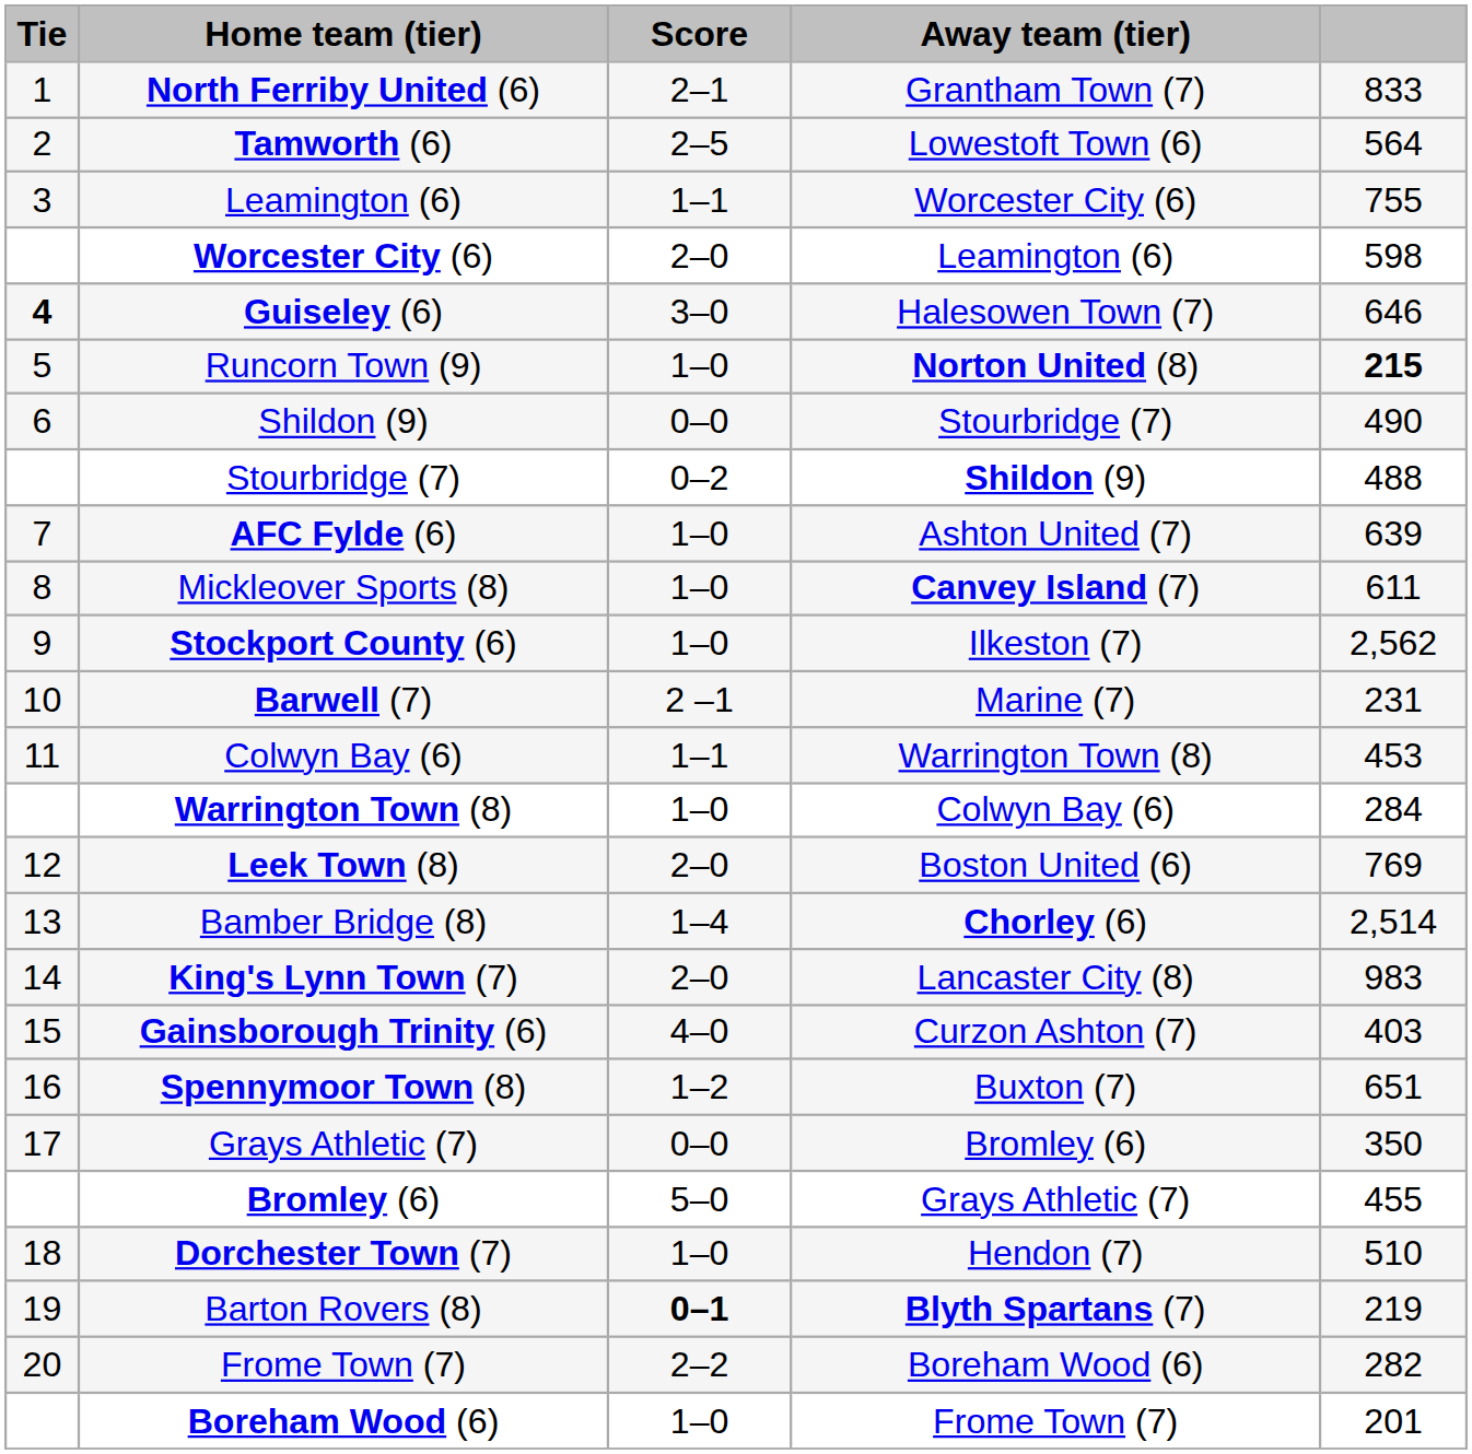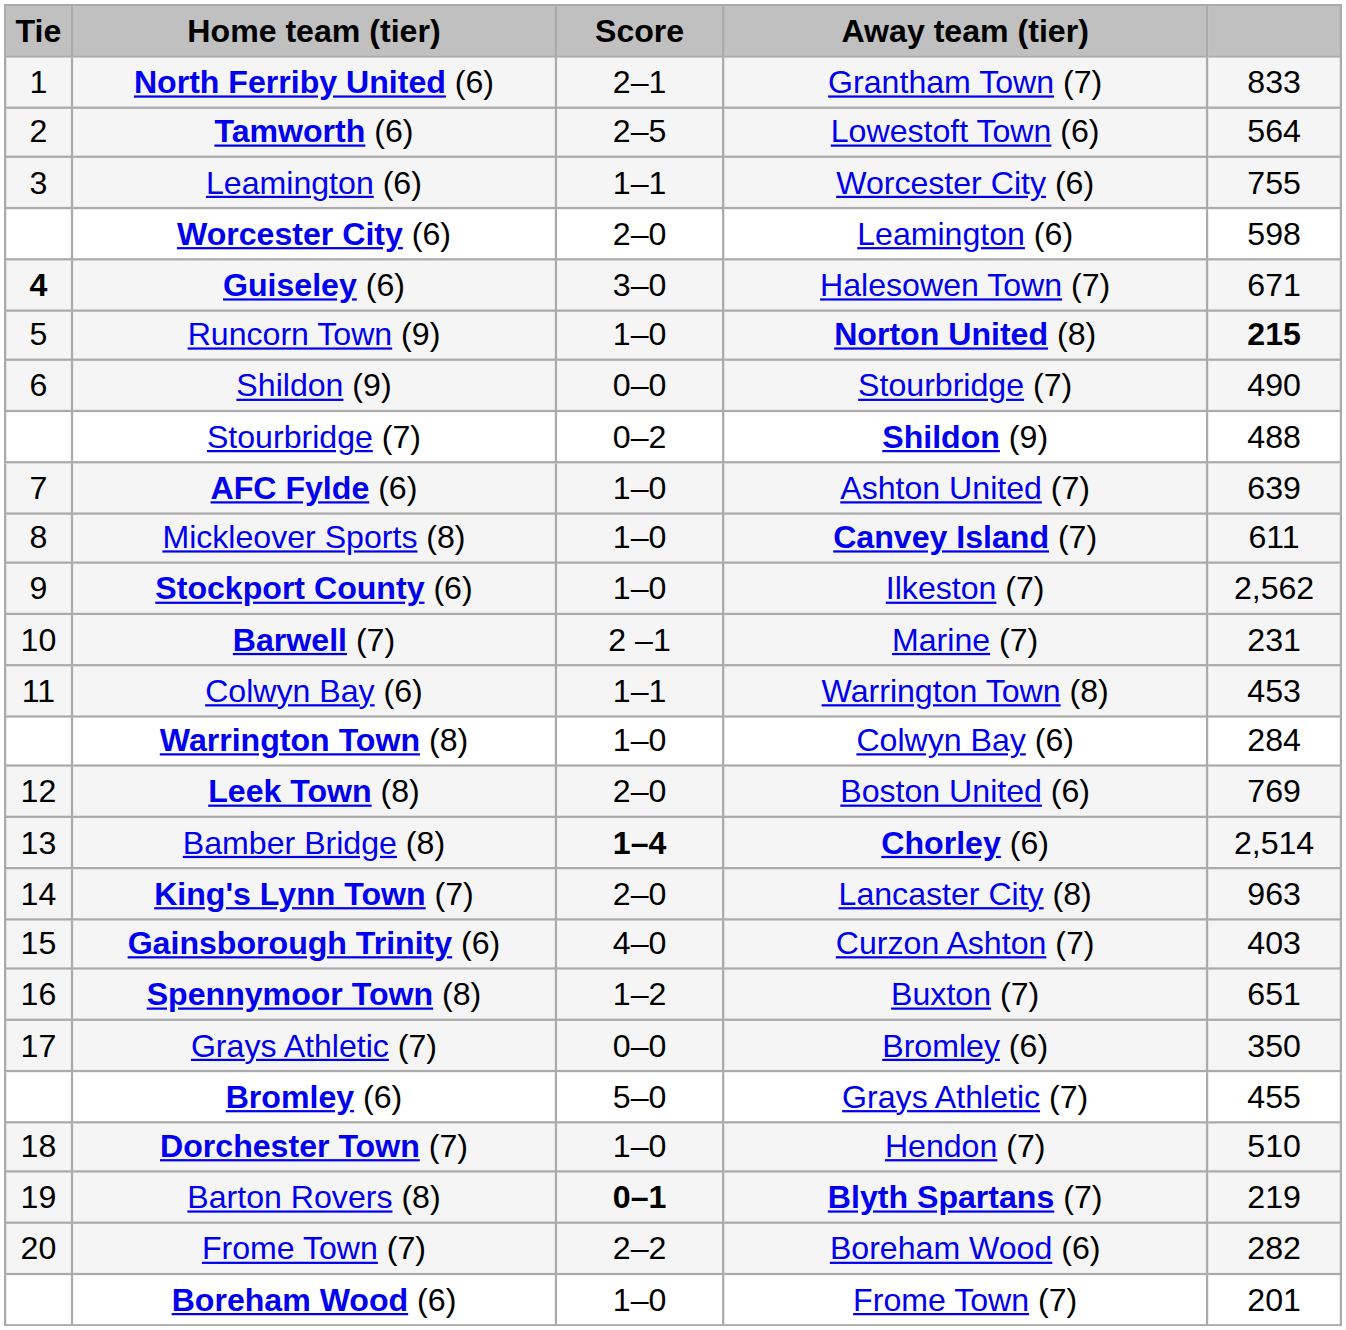 <table class="wikitable" style="width: 600px; background:WhiteSmoke; text-align:center; font-size:90%">
 <tr>
 <td scope="col" style="width:  5.00%; background:silver;"><strong>Tie</strong></td>
 <td scope="col" style="width: 36.25%; background:silver;"><strong>Home team (tier)</strong></td>
 <td scope="col" style="width: 12.50%; background:silver;"><strong>Score</strong></td>
 <td scope="col" style="width: 36.25%; background:silver;"><strong>Away team (tier)</strong></td>
 <td scope="col" style="width: 10.00%; background:silver;"><strong></strong></td>
 </tr>
 <tr>
 <td>1</td>
 <td><strong><a href='#'>North Ferriby United</a></strong> (6)</td>
 <td>2–1</td>
 <td><a href='#'>Grantham Town</a> (7)</td>
 <td>833</td>
 </tr>
 <tr>
 <td>2</td>
 <td><strong><a href='#'>Tamworth</a></strong> (6)</td>
 <td>2–5</td>
 <td><a href='#'>Lowestoft Town</a> (6)</td>
 <td>564</td>
 </tr>
 <tr>
 <td>3</td>
 <td><a href='#'>Leamington</a> (6)</td>
 <td>1–1</td>
 <td><a href='#'>Worcester City</a> (6)</td>
 <td>755</td>
 </tr>
 <tr style="background:white;">
 <td><em></em></td>
 <td><strong><a href='#'>Worcester City</a></strong> (6)</td>
 <td>2–0</td>
 <td><a href='#'>Leamington</a> (6)</td>
 <td>598</td>
 </tr>
 <tr>
 <td><strong>4</strong></td>
 <td><strong><a href='#'>Guiseley</a></strong> (6)</td>
 <td>3–0</td>
 <td><a href='#'>Halesowen Town</a> (7)</td>
-<td>646</td>
+<td>671</td>
 </tr>
 <tr>
 <td>5</td>
 <td><a href='#'>Runcorn Town</a> (9)</td>
 <td>1–0</td>
 <td><strong><a href='#'>Norton United</a></strong> (8)</td>
 <td><strong>215</strong></td>
 </tr>
 <tr>
 <td>6</td>
 <td><a href='#'>Shildon</a> (9)</td>
 <td>0–0</td>
 <td><a href='#'>Stourbridge</a> (7)</td>
 <td>490</td>
 </tr>
 <tr style="background:white;">
 <td><em></em></td>
 <td><a href='#'>Stourbridge</a> (7)</td>
 <td>0–2</td>
 <td><strong><a href='#'>Shildon</a></strong> (9)</td>
 <td>488</td>
 </tr>
 <tr>
 <td>7</td>
 <td><strong><a href='#'>AFC Fylde</a></strong> (6)</td>
 <td>1–0</td>
 <td><a href='#'>Ashton United</a> (7)</td>
 <td>639</td>
 </tr>
 <tr>
 <td>8</td>
 <td><a href='#'>Mickleover Sports</a> (8)</td>
 <td>1–0</td>
 <td><strong><a href='#'>Canvey Island</a></strong> (7)</td>
 <td>611</td>
 </tr>
 <tr>
 <td>9</td>
 <td><strong><a href='#'>Stockport County</a></strong> (6)</td>
 <td>1–0</td>
 <td><a href='#'>Ilkeston</a> (7)</td>
 <td>2,562</td>
 </tr>
 <tr>
 <td>10</td>
 <td><strong><a href='#'>Barwell</a></strong> (7)</td>
 <td>2 –1</td>
 <td><a href='#'>Marine</a> (7)</td>
 <td>231</td>
 </tr>
 <tr>
 <td>11</td>
 <td><a href='#'>Colwyn Bay</a> (6)</td>
 <td>1–1</td>
 <td><a href='#'>Warrington Town</a> (8)</td>
 <td>453</td>
 </tr>
 <tr style="background:white;">
 <td><em></em></td>
 <td><strong><a href='#'>Warrington Town</a></strong> (8)</td>
 <td>1–0</td>
 <td><a href='#'>Colwyn Bay</a> (6)</td>
 <td>284</td>
 </tr>
 <tr>
 <td>12</td>
 <td><strong><a href='#'>Leek Town</a></strong> (8)</td>
 <td>2–0</td>
 <td><a href='#'>Boston United</a> (6)</td>
 <td>769</td>
 </tr>
 <tr>
 <td>13</td>
 <td><a href='#'>Bamber Bridge</a> (8)</td>
-<td>1–4</td>
+<td><strong>1–4</strong></td>
 <td><strong><a href='#'>Chorley</a></strong> (6)</td>
 <td>2,514</td>
 </tr>
 <tr>
 <td>14</td>
 <td><strong><a href='#'>King's Lynn Town</a></strong> (7)</td>
 <td>2–0</td>
 <td><a href='#'>Lancaster City</a> (8)</td>
-<td>983</td>
+<td>963</td>
 </tr>
 <tr>
 <td>15</td>
 <td><strong><a href='#'>Gainsborough Trinity</a></strong> (6)</td>
 <td>4–0</td>
 <td><a href='#'>Curzon Ashton</a> (7)</td>
 <td>403</td>
 </tr>
 <tr>
 <td>16</td>
 <td><strong><a href='#'>Spennymoor Town</a></strong> (8)</td>
 <td>1–2</td>
 <td><a href='#'>Buxton</a> (7)</td>
 <td>651</td>
 </tr>
 <tr>
 <td>17</td>
 <td><a href='#'>Grays Athletic</a> (7)</td>
 <td>0–0</td>
 <td><a href='#'>Bromley</a> (6)</td>
 <td>350</td>
 </tr>
 <tr style="background:white;">
 <td><em></em></td>
 <td><strong><a href='#'>Bromley</a></strong> (6)</td>
 <td>5–0</td>
 <td><a href='#'>Grays Athletic</a> (7)</td>
 <td>455</td>
 </tr>
 <tr>
 <td>18</td>
 <td><strong><a href='#'>Dorchester Town</a></strong> (7)</td>
 <td>1–0</td>
 <td><a href='#'>Hendon</a> (7)</td>
 <td>510</td>
 </tr>
 <tr>
 <td>19</td>
 <td><a href='#'>Barton Rovers</a> (8)</td>
 <td><strong>0–1</strong></td>
 <td><strong><a href='#'>Blyth Spartans</a></strong> (7)</td>
 <td>219</td>
 </tr>
 <tr>
 <td>20</td>
 <td><a href='#'>Frome Town</a> (7)</td>
 <td>2–2</td>
 <td><a href='#'>Boreham Wood</a> (6)</td>
 <td>282</td>
 </tr>
 <tr style="background:white;">
 <td><em></em></td>
 <td><strong><a href='#'>Boreham Wood</a></strong> (6)</td>
 <td>1–0</td>
 <td><a href='#'>Frome Town</a> (7)</td>
 <td>201</td>
 </tr>
 </table>
